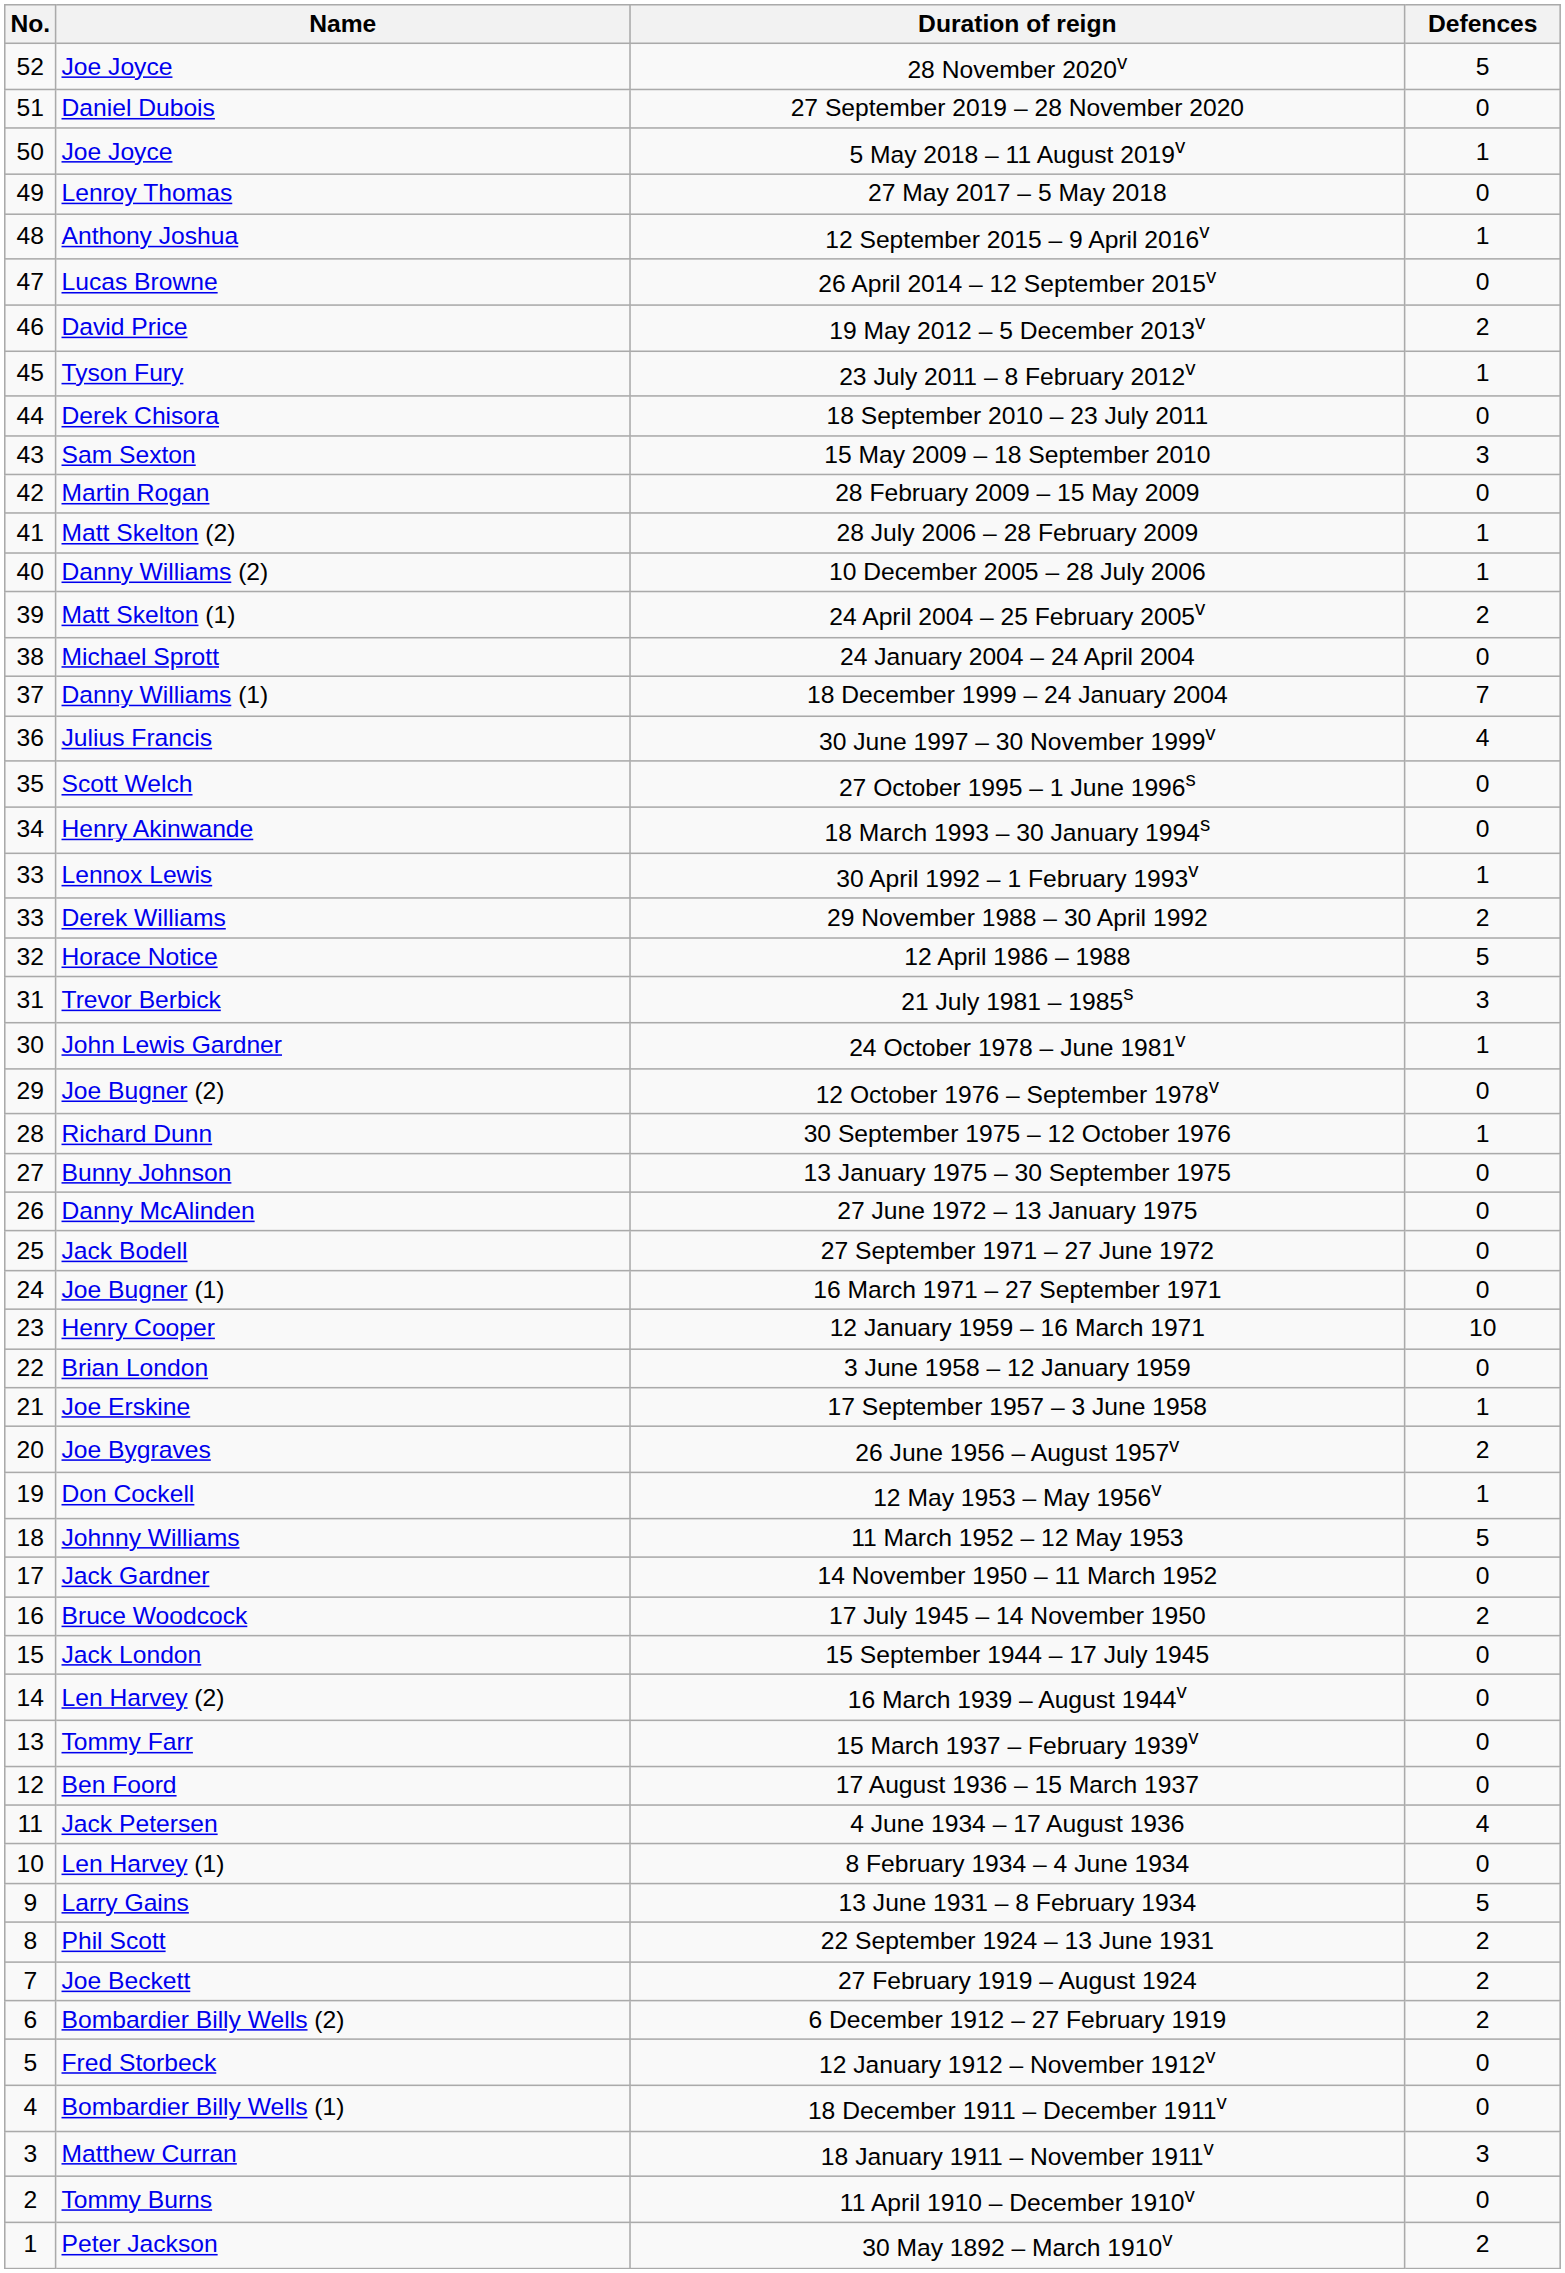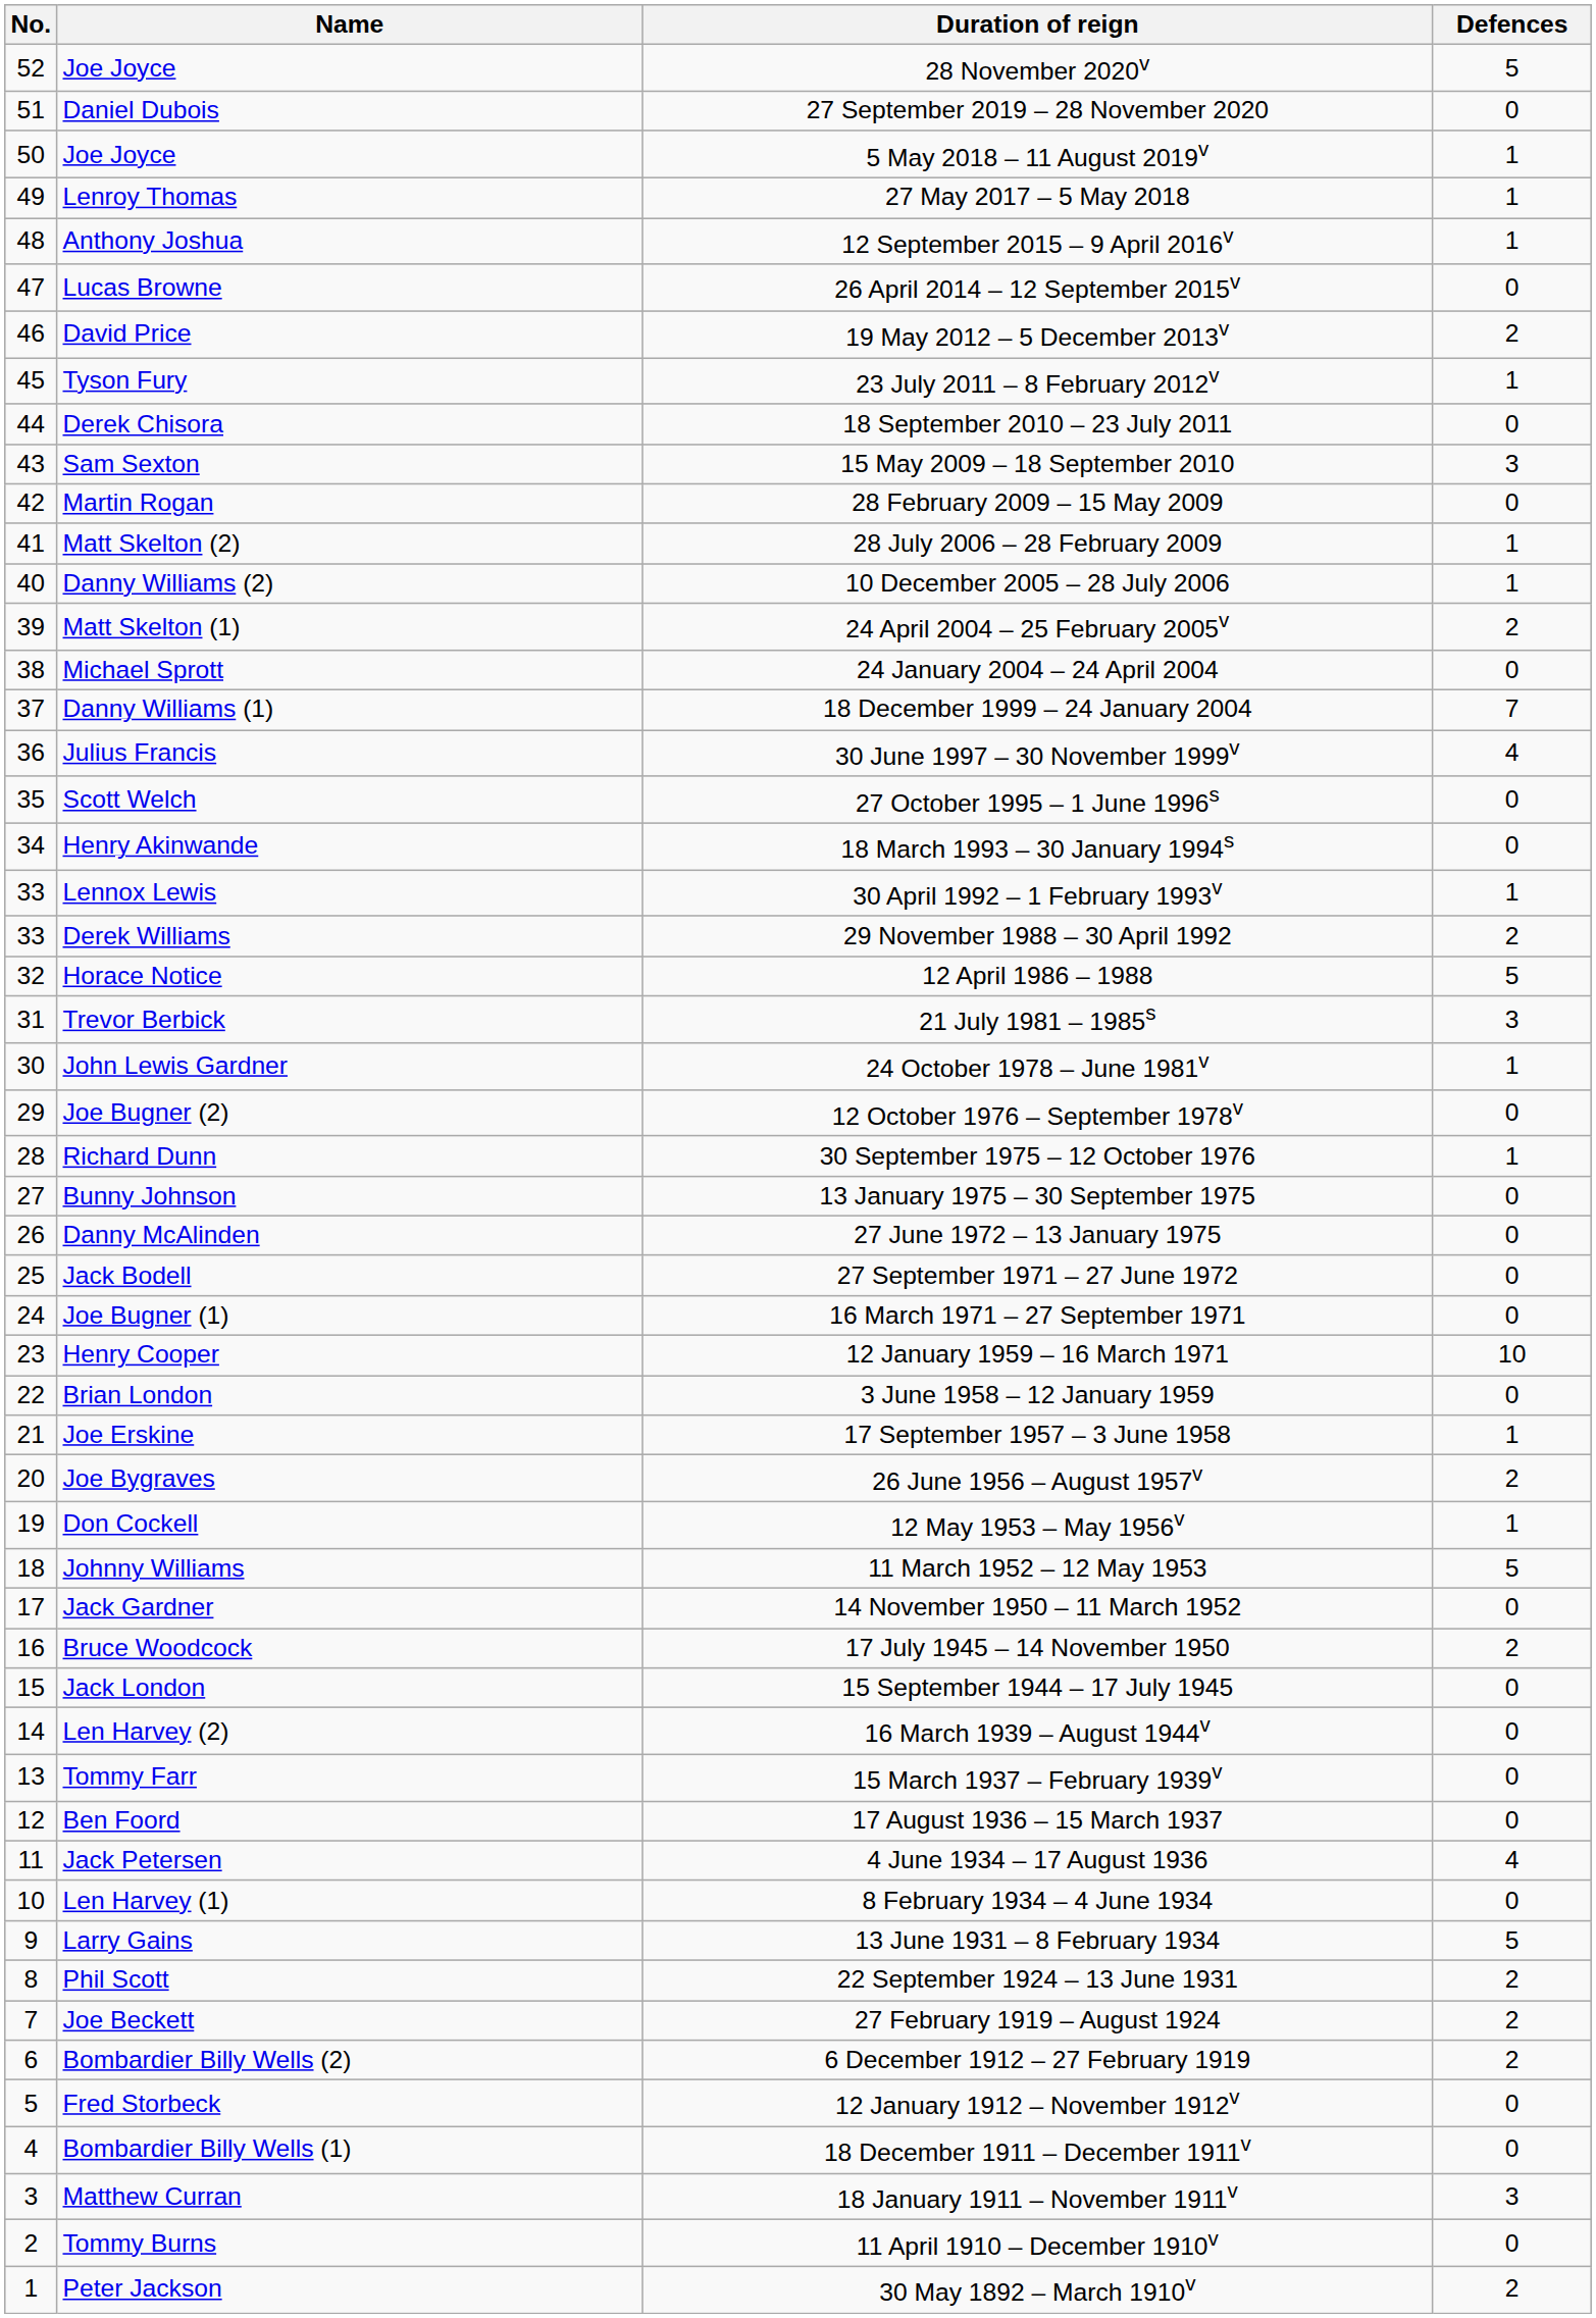 <table class="wikitable" width=80%>
 <tr>
 <th width=3%>No.</th>
 <th width=37%>Name </th>
 <th width=50%>Duration of reign</th>
 <th width=10%>Defences</th>
 </tr>
 <tr align=center>
 <td>52</td>
 <td align=left> <a href='#'>Joe Joyce</a></td>
 <td>28 November 2020<sup>v</sup></td>
 <td>5</td>
 </tr>
 <tr align=center>
 <td>51</td>
 <td align=left> <a href='#'>Daniel Dubois</a></td>
 <td>27 September 2019 – 28 November 2020</td>
 <td>0</td>
 </tr>
 <tr align=center>
 <td>50</td>
 <td align=left> <a href='#'>Joe Joyce</a></td>
 <td>5 May 2018 – 11 August 2019<sup>v</sup></td>
 <td>1</td>
 </tr>
 <tr align=center>
 <td>49</td>
 <td align=left> <a href='#'>Lenroy Thomas</a></td>
 <td>27 May 2017 – 5 May 2018</td>
-<td>0</td>
+<td>1</td>
 </tr>
 <tr align=center>
 <td>48</td>
 <td align=left> <a href='#'>Anthony Joshua</a></td>
 <td>12 September 2015 – 9 April 2016<sup>v</sup></td>
 <td>1</td>
 </tr>
 <tr align=center>
 <td>47</td>
 <td align=left> <a href='#'>Lucas Browne</a></td>
 <td>26 April 2014 – 12 September 2015<sup>v</sup></td>
 <td>0</td>
 </tr>
 <tr align=center>
 <td>46</td>
 <td align=left> <a href='#'>David Price</a></td>
 <td>19 May 2012 – 5 December 2013<sup>v</sup></td>
 <td>2</td>
 </tr>
 <tr align=center>
 <td>45</td>
 <td align=left> <a href='#'>Tyson Fury</a></td>
 <td>23 July 2011 – 8 February 2012<sup>v</sup></td>
 <td>1</td>
 </tr>
 <tr align=center>
 <td>44</td>
 <td align=left> <a href='#'>Derek Chisora</a></td>
 <td>18 September 2010 – 23 July 2011</td>
 <td>0</td>
 </tr>
 <tr align=center>
 <td>43</td>
 <td align=left> <a href='#'>Sam Sexton</a></td>
 <td>15 May 2009 – 18 September 2010</td>
 <td>3</td>
 </tr>
 <tr align=center>
 <td>42</td>
 <td align=left> <a href='#'>Martin Rogan</a></td>
 <td>28 February 2009 – 15 May 2009</td>
 <td>0</td>
 </tr>
 <tr align=center>
 <td>41</td>
 <td align=left> <a href='#'>Matt Skelton</a> (2)</td>
 <td>28 July 2006 – 28 February 2009</td>
 <td>1</td>
 </tr>
 <tr align=center>
 <td>40</td>
 <td align=left> <a href='#'>Danny Williams</a> (2)</td>
 <td>10 December 2005 – 28 July 2006</td>
 <td>1</td>
 </tr>
 <tr align=center>
 <td>39</td>
 <td align=left> <a href='#'>Matt Skelton</a> (1)</td>
 <td>24 April 2004 – 25 February 2005<sup>v</sup></td>
 <td>2</td>
 </tr>
 <tr align=center>
 <td>38</td>
 <td align=left> <a href='#'>Michael Sprott</a></td>
 <td>24 January 2004 – 24 April 2004</td>
 <td>0</td>
 </tr>
 <tr align=center>
 <td>37</td>
 <td align=left> <a href='#'>Danny Williams</a> (1)</td>
 <td>18 December 1999 – 24 January 2004</td>
 <td>7</td>
 </tr>
 <tr align=center>
 <td>36</td>
 <td align=left> <a href='#'>Julius Francis</a></td>
 <td>30 June 1997 – 30 November 1999<sup>v</sup></td>
 <td>4</td>
 </tr>
 <tr align=center>
 <td>35</td>
 <td align=left> <a href='#'>Scott Welch</a></td>
 <td>27 October 1995 – 1 June 1996<sup>s</sup></td>
 <td>0</td>
 </tr>
 <tr align=center>
 <td>34</td>
 <td align=left> <a href='#'>Henry Akinwande</a></td>
 <td>18 March 1993 – 30 January 1994<sup>s</sup></td>
 <td>0</td>
 </tr>
 <tr align=center>
 <td>33</td>
 <td align=left> <a href='#'>Lennox Lewis</a></td>
 <td>30 April 1992 – 1 February 1993<sup>v</sup></td>
 <td>1</td>
 </tr>
 <tr align=center>
 <td>33</td>
 <td align=left> <a href='#'>Derek Williams</a></td>
 <td>29 November 1988 – 30 April 1992</td>
 <td>2</td>
 </tr>
 <tr align=center>
 <td>32</td>
 <td align=left> <a href='#'>Horace Notice</a></td>
 <td>12 April 1986 – 1988</td>
 <td>5</td>
 </tr>
 <tr align=center>
 <td>31</td>
 <td align=left> <a href='#'>Trevor Berbick</a></td>
 <td>21 July 1981 – 1985<sup>s</sup></td>
 <td>3</td>
 </tr>
 <tr align=center>
 <td>30</td>
 <td align=left> <a href='#'>John Lewis Gardner</a></td>
 <td>24 October 1978 – June 1981<sup>v</sup></td>
 <td>1</td>
 </tr>
 <tr align=center>
 <td>29</td>
 <td align=left> <a href='#'>Joe Bugner</a> (2)</td>
 <td>12 October 1976 – September 1978<sup>v</sup></td>
 <td>0</td>
 </tr>
 <tr align=center>
 <td>28</td>
 <td align=left> <a href='#'>Richard Dunn</a></td>
 <td>30 September 1975 – 12 October 1976</td>
 <td>1</td>
 </tr>
 <tr align=center>
 <td>27</td>
 <td align=left> <a href='#'>Bunny Johnson</a></td>
 <td>13 January 1975 – 30 September 1975</td>
 <td>0</td>
 </tr>
 <tr align=center>
 <td>26</td>
 <td align=left> <a href='#'>Danny McAlinden</a></td>
 <td>27 June 1972 – 13 January 1975</td>
 <td>0</td>
 </tr>
 <tr align=center>
 <td>25</td>
 <td align=left> <a href='#'>Jack Bodell</a></td>
 <td>27 September 1971 – 27 June 1972</td>
 <td>0</td>
 </tr>
 <tr align=center>
 <td>24</td>
 <td align=left> <a href='#'>Joe Bugner</a> (1)</td>
 <td>16 March 1971 – 27 September 1971</td>
 <td>0</td>
 </tr>
 <tr align=center>
 <td>23</td>
 <td align=left> <a href='#'>Henry Cooper</a></td>
 <td>12 January 1959 – 16 March 1971</td>
 <td>10</td>
 </tr>
 <tr align=center>
 <td>22</td>
 <td align=left> <a href='#'>Brian London</a></td>
 <td>3 June 1958 – 12 January 1959</td>
 <td>0</td>
 </tr>
 <tr align=center>
 <td>21</td>
 <td align=left> <a href='#'>Joe Erskine</a></td>
 <td>17 September 1957 – 3 June 1958</td>
 <td>1</td>
 </tr>
 <tr align=center>
 <td>20</td>
 <td align=left> <a href='#'>Joe Bygraves</a></td>
 <td>26 June 1956 – August 1957<sup>v</sup></td>
 <td>2</td>
 </tr>
 <tr align=center>
 <td>19</td>
 <td align=left> <a href='#'>Don Cockell</a></td>
 <td>12 May 1953 – May 1956<sup>v</sup></td>
 <td>1</td>
 </tr>
 <tr align=center>
 <td>18</td>
 <td align=left> <a href='#'>Johnny Williams</a></td>
 <td>11 March 1952 – 12 May 1953</td>
 <td>5</td>
 </tr>
 <tr align=center>
 <td>17</td>
 <td align=left> <a href='#'>Jack Gardner</a></td>
 <td>14 November 1950 – 11 March 1952</td>
 <td>0</td>
 </tr>
 <tr align=center>
 <td>16</td>
 <td align=left> <a href='#'>Bruce Woodcock</a></td>
 <td>17 July 1945 – 14 November 1950</td>
 <td>2</td>
 </tr>
 <tr align=center>
 <td>15</td>
 <td align=left> <a href='#'>Jack London</a></td>
 <td>15 September 1944 – 17 July 1945</td>
 <td>0</td>
 </tr>
 <tr align=center>
 <td>14</td>
 <td align=left> <a href='#'>Len Harvey</a> (2)</td>
 <td>16 March 1939 – August 1944<sup>v</sup></td>
 <td>0</td>
 </tr>
 <tr align=center>
 <td>13</td>
 <td align=left> <a href='#'>Tommy Farr</a></td>
 <td>15 March 1937 – February 1939<sup>v</sup></td>
 <td>0</td>
 </tr>
 <tr align=center>
 <td>12</td>
 <td align=left> <a href='#'>Ben Foord</a></td>
 <td>17 August 1936 – 15 March 1937</td>
 <td>0</td>
 </tr>
 <tr align=center>
 <td>11</td>
 <td align=left> <a href='#'>Jack Petersen</a></td>
 <td>4 June 1934 – 17 August 1936</td>
 <td>4</td>
 </tr>
 <tr align=center>
 <td>10</td>
 <td align=left> <a href='#'>Len Harvey</a> (1)</td>
 <td>8 February 1934 – 4 June 1934</td>
 <td>0</td>
 </tr>
 <tr align=center>
 <td>9</td>
 <td align=left> <a href='#'>Larry Gains</a></td>
 <td>13 June 1931 – 8 February 1934</td>
 <td>5</td>
 </tr>
 <tr align=center>
 <td>8</td>
 <td align=left> <a href='#'>Phil Scott</a></td>
 <td>22 September 1924 – 13 June 1931</td>
 <td>2</td>
 </tr>
 <tr align=center>
 <td>7</td>
 <td align=left> <a href='#'>Joe Beckett</a></td>
 <td>27 February 1919 – August 1924</td>
 <td>2</td>
 </tr>
 <tr align=center>
 <td>6</td>
 <td align=left> <a href='#'>Bombardier Billy Wells</a> (2)</td>
 <td>6 December 1912 – 27 February 1919</td>
 <td>2</td>
 </tr>
 <tr align=center>
 <td>5</td>
 <td align=left> <a href='#'>Fred Storbeck</a></td>
 <td>12 January 1912 – November 1912<sup>v</sup></td>
 <td>0</td>
 </tr>
 <tr align=center>
 <td>4</td>
 <td align=left> <a href='#'>Bombardier Billy Wells</a> (1)</td>
 <td>18 December 1911 – December 1911<sup>v</sup></td>
 <td>0</td>
 </tr>
 <tr align=center>
 <td>3</td>
 <td align=left> <a href='#'>Matthew Curran</a></td>
 <td>18 January 1911 – November 1911<sup>v</sup></td>
 <td>3</td>
 </tr>
 <tr align=center>
 <td>2</td>
 <td align=left> <a href='#'>Tommy Burns</a></td>
 <td>11 April 1910 – December 1910<sup>v</sup></td>
 <td>0</td>
 </tr>
 <tr align=center>
 <td>1</td>
 <td align=left> <a href='#'>Peter Jackson</a></td>
 <td>30 May 1892 – March 1910<sup>v</sup></td>
 <td>2</td>
 </tr>
 </table>
